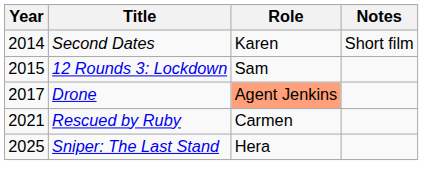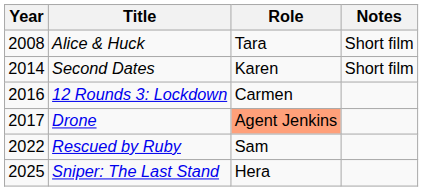 <table class="wikitable sortable">
 <tr>
 <th>Year</th>
 <th>Title</th>
 <th>Role</th>
 <th class="unsortable">Notes</th>
 </tr>
 <tr>
+<td>2008</td>
+<td><em>Alice & Huck</em></td>
+<td>Tara</td>
+<td>Short film</td>
+</tr>
+<tr>
 <td>2014</td>
 <td><em>Second Dates</em></td>
 <td>Karen</td>
 <td>Short film</td>
 </tr>
 <tr>
-<td>2015</td>
+<td>2016</td>
 <td><em><a href='#'>12 Rounds 3: Lockdown</a></em></td>
-<td>Sam</td>
+<td>Carmen</td>
 <td></td>
 </tr>
 <tr>
 <td>2017</td>
 <td><em><a href='#'>Drone</a></em></td>
 <td style="background: lightsalmon;">Agent Jenkins</td>
 <td></td>
 </tr>
 <tr>
-<td>2021</td>
+<td>2022</td>
 <td><em><a href='#'>Rescued by Ruby</a></em></td>
-<td>Carmen</td>
+<td>Sam</td>
 <td></td>
 </tr>
 <tr>
 <td>2025</td>
 <td><em><a href='#'>Sniper: The Last Stand</a></em></td>
 <td>Hera</td>
 <td></td>
 </tr>
 </table>
